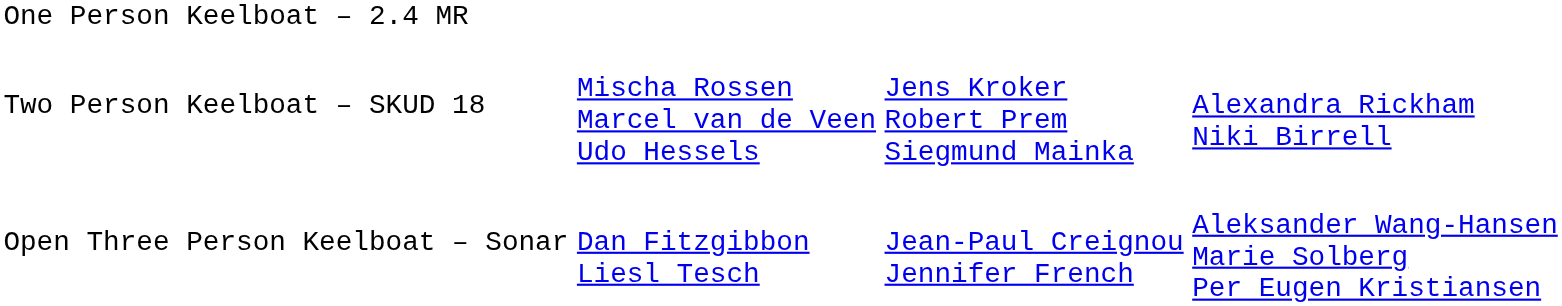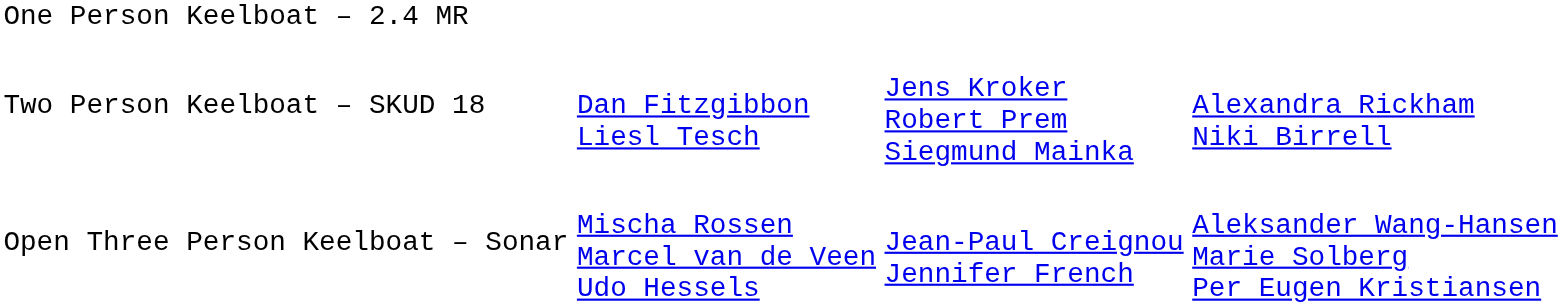 <table>
 <tr>
 <td>One Person Keelboat – 2.4 MR<br></td>
 <td></td>
 <td></td>
 <td></td>
 </tr>
 <tr>
 <td>Two Person Keelboat – SKUD 18<br></td>
-<td><br><a href='#'>Mischa Rossen</a><br><a href='#'>Marcel van de Veen</a><br><a href='#'>Udo Hessels</a></td>
+<td><br><a href='#'>Dan Fitzgibbon</a><br><a href='#'>Liesl Tesch</a></td>
 <td><br><a href='#'>Jens Kroker</a><br><a href='#'>Robert Prem</a><br><a href='#'>Siegmund Mainka</a></td>
 <td><br><a href='#'>Alexandra Rickham</a><br><a href='#'>Niki Birrell</a></td>
 </tr>
 <tr>
 <td>Open Three Person Keelboat – Sonar<br></td>
-<td><br><a href='#'>Dan Fitzgibbon</a><br><a href='#'>Liesl Tesch</a></td>
+<td><br><a href='#'>Mischa Rossen</a><br><a href='#'>Marcel van de Veen</a><br><a href='#'>Udo Hessels</a></td>
 <td><br><a href='#'>Jean-Paul Creignou</a><br><a href='#'>Jennifer French</a></td>
 <td><br><a href='#'>Aleksander Wang-Hansen</a><br><a href='#'>Marie Solberg</a><br><a href='#'>Per Eugen Kristiansen</a></td>
 </tr>
 </table>
